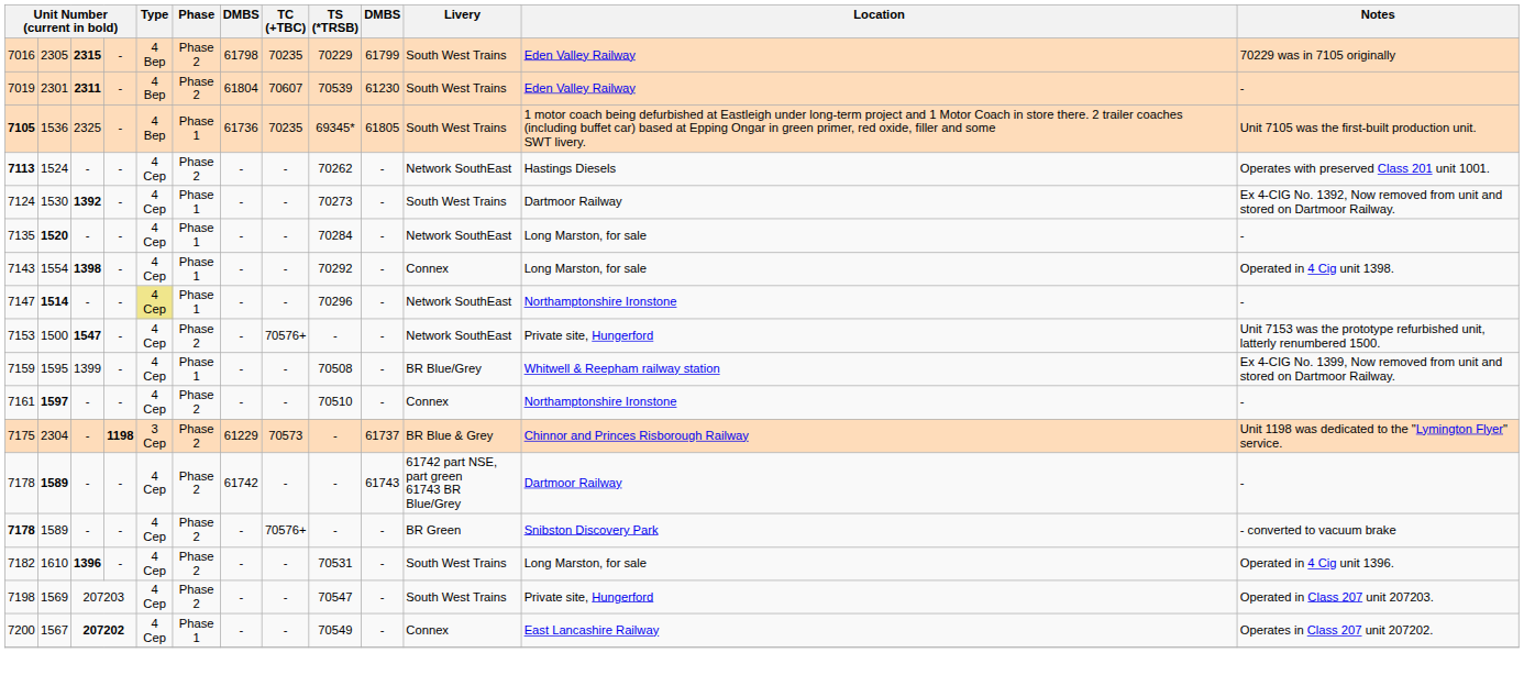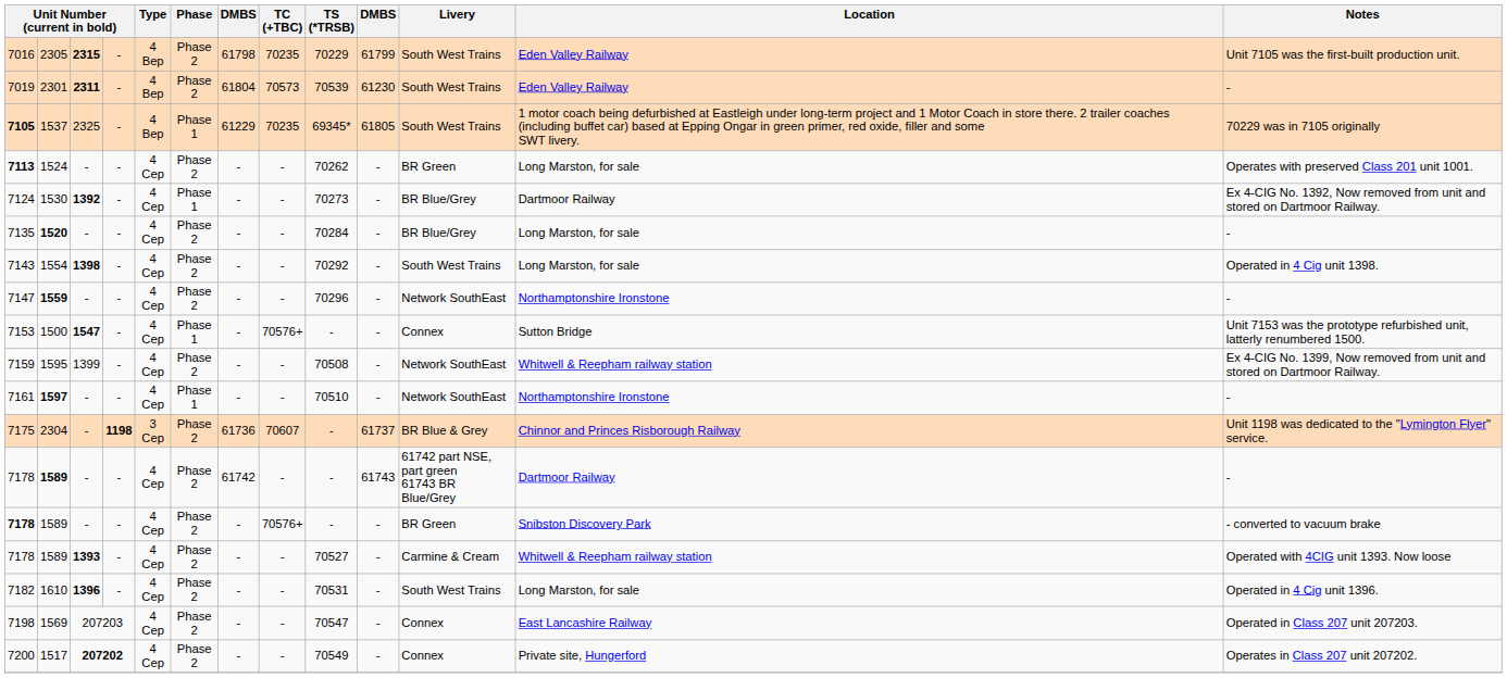 <table class="wikitable">
 <tr>
 <th colspan=4>Unit Number <br>(current in bold)</th>
 <th valign="top">Type</th>
 <th valign="top">Phase</th>
 <th valign="top">DMBS</th>
 <th valign="top">TC <br>(+TBC)</th>
 <th valign="top">TS <br>(*TRSB)</th>
 <th valign="top">DMBS</th>
 <th valign="top" align=left>Livery</th>
 <th valign="top" align=left>Location</th>
 <th valign="top" align=left>Notes</th>
 </tr>
 <tr>
 <td bgcolor=fedcba align=center>7016</td>
 <td bgcolor=fedcba align=center>2305</td>
 <td bgcolor=fedcba align=center><strong>2315</strong></td>
 <td bgcolor=fedcba align=center>-</td>
 <td bgcolor=fedcba align=center>4 Bep</td>
 <td bgcolor=fedcba align=center>Phase 2</td>
 <td bgcolor=fedcba align=center>61798</td>
 <td bgcolor=fedcba align=center>70235</td>
 <td bgcolor=fedcba align=center>70229</td>
 <td bgcolor=fedcba align=center>61799</td>
 <td bgcolor=fedcba>South West Trains</td>
 <td bgcolor=fedcba><a href='#'>Eden Valley Railway</a></td>
-<td bgcolor=fedcba align=left>70229 was in 7105 originally</td>
+<td bgcolor=fedcba>Unit 7105 was the first-built production unit.</td>
 </tr>
 <tr>
 <td bgcolor=fedcba align=center>7019</td>
 <td bgcolor=fedcba align=center>2301</td>
 <td bgcolor=fedcba align=center><strong>2311</strong></td>
 <td bgcolor=fedcba align=center>-</td>
 <td bgcolor=fedcba align=center>4 Bep</td>
 <td bgcolor=fedcba align=center>Phase 2</td>
 <td bgcolor=fedcba align=center>61804</td>
-<td bgcolor=fedcba align=center>70607</td>
+<td bgcolor=fedcba align=center>70573</td>
 <td bgcolor=fedcba align=center>70539</td>
 <td bgcolor=fedcba align=center>61230</td>
 <td bgcolor=fedcba>South West Trains</td>
 <td bgcolor=fedcba><a href='#'>Eden Valley Railway</a></td>
 <td bgcolor=fedcba align=left>-</td>
 </tr>
 <tr>
 <td bgcolor=fedcba align=center><strong>7105</strong></td>
-<td bgcolor=fedcba align=center>1536</td>
+<td bgcolor=fedcba align=center>1537</td>
 <td bgcolor=fedcba align=center>2325</td>
 <td bgcolor=fedcba align=center>-</td>
 <td bgcolor=fedcba align=center>4 Bep</td>
 <td bgcolor=fedcba align=center>Phase 1</td>
-<td bgcolor=fedcba align=center>61736</td>
+<td bgcolor=fedcba align=center>61229</td>
 <td bgcolor=fedcba align=center>70235</td>
 <td bgcolor=fedcba align=center>69345*</td>
 <td bgcolor=fedcba align=center>61805</td>
 <td bgcolor=fedcba>South West Trains</td>
 <td bgcolor=fedcba>1 motor coach being defurbished at Eastleigh under long-term project and 1 Motor Coach in store there. 2 trailer coaches (including buffet car) based at Epping Ongar in green primer, red oxide, filler and some<br>SWT livery.</td>
-<td bgcolor=fedcba>Unit 7105 was the first-built production unit.</td>
+<td bgcolor=fedcba align=left>70229 was in 7105 originally</td>
 </tr>
 <tr>
 <td align=center><strong>7113</strong></td>
 <td align=center>1524</td>
 <td align=center>-</td>
 <td align=center>-</td>
 <td align=center>4 Cep</td>
 <td align=center>Phase 2</td>
 <td align=center>-</td>
 <td align=center>-</td>
 <td align=center>70262</td>
 <td align=center>-</td>
-<td>Network SouthEast</td>
-<td>Hastings Diesels</td>
+<td>BR Green</td>
+<td>Long Marston, for sale</td>
 <td align=left>Operates with preserved <a href='#'>Class 201</a> unit 1001.</td>
 </tr>
 <tr>
 <td align=center>7124</td>
 <td align=center>1530</td>
 <td align=center><strong>1392</strong></td>
 <td align=center>-</td>
 <td align=center>4 Cep</td>
 <td align=center>Phase 1</td>
 <td align=center>-</td>
 <td align=center>-</td>
 <td align=center>70273</td>
 <td align=center>-</td>
-<td>South West Trains</td>
+<td>BR Blue/Grey</td>
 <td>Dartmoor Railway</td>
 <td align=left>Ex 4-CIG No. 1392, Now removed from unit and stored on Dartmoor Railway.</td>
 </tr>
 <tr>
 <td align=center>7135</td>
 <td align=center><strong>1520</strong></td>
 <td align=center>-</td>
 <td align=center>-</td>
 <td align=center>4 Cep</td>
-<td align=center>Phase 1</td>
+<td align=center>Phase 2</td>
 <td align=center>-</td>
 <td align=center>-</td>
 <td align=center>70284</td>
 <td align=center>-</td>
-<td>Network SouthEast</td>
+<td>BR Blue/Grey</td>
 <td>Long Marston, for sale</td>
 <td align=left>-</td>
 </tr>
 <tr>
 <td align=center>7143</td>
 <td align=center>1554</td>
 <td align=center><strong>1398</strong></td>
 <td align=center>-</td>
 <td align=center>4 Cep</td>
-<td align=center>Phase 1</td>
+<td align=center>Phase 2</td>
 <td align=center>-</td>
 <td align=center>-</td>
 <td align=center>70292</td>
 <td align=center>-</td>
-<td>Connex</td>
+<td>South West Trains</td>
 <td>Long Marston, for sale</td>
 <td align=left>Operated in <a href='#'>4 Cig</a> unit 1398.</td>
 </tr>
 <tr>
 <td align=center>7147</td>
-<td align=center><strong>1514</strong></td>
+<td align=center><strong>1559</strong></td>
 <td align=center>-</td>
 <td align=center>-</td>
-<td align=center style="background: khaki;">4 Cep</td>
-<td align=center>Phase 1</td>
+<td align=center>4 Cep</td>
+<td align=center>Phase 2</td>
 <td align=center>-</td>
 <td align=center>-</td>
 <td align=center>70296</td>
 <td align=center>-</td>
 <td>Network SouthEast</td>
 <td><a href='#'>Northamptonshire Ironstone</a></td>
 <td align=left>-</td>
 </tr>
 <tr>
 <td align=center>7153</td>
 <td align=center>1500</td>
 <td align=center><strong>1547</strong></td>
 <td align=center>-</td>
 <td align=center>4 Cep</td>
-<td align=center>Phase 2</td>
+<td align=center>Phase 1</td>
 <td align=center>-</td>
 <td align=center>70576+</td>
 <td align=center>-</td>
 <td align=center>-</td>
-<td>Network SouthEast</td>
-<td>Private site, <a href='#'>Hungerford</a></td>
+<td>Connex</td>
+<td>Sutton Bridge</td>
 <td>Unit 7153 was the prototype refurbished unit, latterly renumbered 1500.</td>
 </tr>
 <tr>
 <td align=center>7159</td>
 <td align=center>1595</td>
 <td align=center>1399</td>
 <td align=center>-</td>
 <td align=center>4 Cep</td>
-<td align=center>Phase 1</td>
+<td align=center>Phase 2</td>
 <td align=center>-</td>
 <td align=center>-</td>
 <td align=center>70508</td>
 <td align=center>-</td>
-<td>BR Blue/Grey</td>
+<td>Network SouthEast</td>
 <td><a href='#'>Whitwell & Reepham railway station</a></td>
 <td align=left>Ex 4-CIG No. 1399, Now removed from unit and stored on Dartmoor Railway.</td>
 </tr>
 <tr>
 <td align=center>7161</td>
 <td align=center><strong>1597</strong></td>
 <td align=center>-</td>
 <td align=center>-</td>
 <td align=center>4 Cep</td>
-<td align=center>Phase 2</td>
+<td align=center>Phase 1</td>
 <td align=center>-</td>
 <td align=center>-</td>
 <td align=center>70510</td>
 <td align=center>-</td>
-<td>Connex</td>
+<td>Network SouthEast</td>
 <td><a href='#'>Northamptonshire Ironstone</a></td>
 <td align=left>-</td>
 </tr>
 <tr>
 <td bgcolor=fedcba align=center>7175</td>
 <td bgcolor=fedcba align=center>2304</td>
 <td bgcolor=fedcba align=center>-</td>
 <td bgcolor=fedcba align=center><strong>1198</strong></td>
 <td bgcolor=fedcba align=center>3 Cep</td>
 <td bgcolor=fedcba align=center>Phase 2</td>
-<td bgcolor=fedcba align=center>61229</td>
-<td bgcolor=fedcba align=center>70573</td>
+<td bgcolor=fedcba align=center>61736</td>
+<td bgcolor=fedcba align=center>70607</td>
 <td bgcolor=fedcba align=center>-</td>
 <td bgcolor=fedcba align=center>61737</td>
 <td bgcolor="fedcba">BR Blue & Grey</td>
 <td bgcolor="fedcba"><a href='#'>Chinnor and Princes Risborough Railway</a></td>
 <td bgcolor=fedcba align=left>Unit 1198 was dedicated to the "<a href='#'>Lymington Flyer</a>" service.</td>
 </tr>
 <tr>
 <td align=center>7178</td>
 <td align=center><strong>1589</strong></td>
 <td align=center>-</td>
 <td align=center>-</td>
 <td align=center>4 Cep</td>
 <td align=center>Phase 2</td>
 <td align=center>61742</td>
 <td align=center>-</td>
 <td align=center>-</td>
 <td align=center>61743</td>
 <td>61742 part NSE, part green <br>61743 BR Blue/Grey</td>
 <td><a href='#'>Dartmoor Railway</a></td>
 <td align=left>-</td>
 </tr>
 <tr>
 <td align=center><strong>7178</strong></td>
 <td align=center>1589</td>
 <td align=center>-</td>
 <td align=center>-</td>
 <td align=center>4 Cep</td>
 <td align=center>Phase 2</td>
 <td align=center>-</td>
 <td align=center>70576+</td>
 <td align=center>-</td>
 <td align=center>-</td>
 <td>BR Green</td>
 <td><a href='#'>Snibston Discovery Park</a></td>
 <td align=left>- converted to vacuum brake</td>
 </tr>
 <tr>
+<td align=center>7178</td>
+<td align=center>1589</td>
+<td align=center><strong>1393</strong></td>
+<td align=center>-</td>
+<td align=center>4 Cep</td>
+<td align=center>Phase 2</td>
+<td align=center>-</td>
+<td align=center>-</td>
+<td align=center>70527</td>
+<td align=center>-</td>
+<td>Carmine & Cream</td>
+<td><a href='#'>Whitwell & Reepham railway station</a></td>
+<td align=left>Operated with <a href='#'>4CIG</a> unit 1393. Now loose</td>
+</tr>
+<tr>
 <td align=center>7182</td>
 <td align=center>1610</td>
 <td align=center><strong>1396</strong></td>
 <td align=center>-</td>
 <td align=center>4 Cep</td>
 <td align=center>Phase 2</td>
 <td align=center>-</td>
 <td align=center>-</td>
 <td align=center>70531</td>
 <td align=center>-</td>
 <td>South West Trains</td>
 <td>Long Marston, for sale</td>
 <td align=left>Operated in <a href='#'>4 Cig</a> unit 1396.</td>
 </tr>
 <tr>
 <td align=center>7198</td>
 <td align=center>1569</td>
 <td colspan=2 align=center>207203</td>
 <td align=center>4 Cep</td>
 <td align=center>Phase 2</td>
 <td align=center>-</td>
 <td align=center>-</td>
 <td align=center>70547</td>
 <td align=center>-</td>
-<td>South West Trains</td>
-<td>Private site, <a href='#'>Hungerford</a></td>
+<td>Connex</td>
+<td><a href='#'>East Lancashire Railway</a></td>
 <td align=left>Operated in <a href='#'>Class 207</a> unit 207203.</td>
 </tr>
 <tr>
 <td align=center>7200</td>
-<td align=center>1567</td>
+<td align=center>1517</td>
 <td colspan=2 align=center><strong>207202</strong></td>
 <td align=center>4 Cep</td>
-<td align=center>Phase 1</td>
+<td align=center>Phase 2</td>
 <td align=center>-</td>
 <td align=center>-</td>
 <td align=center>70549</td>
 <td align=center>-</td>
 <td>Connex</td>
-<td><a href='#'>East Lancashire Railway</a></td>
+<td>Private site, <a href='#'>Hungerford</a></td>
 <td align=left>Operates in <a href='#'>Class 207</a> unit 207202.</td>
 </tr>
 <tr>
 </tr>
 </table>
